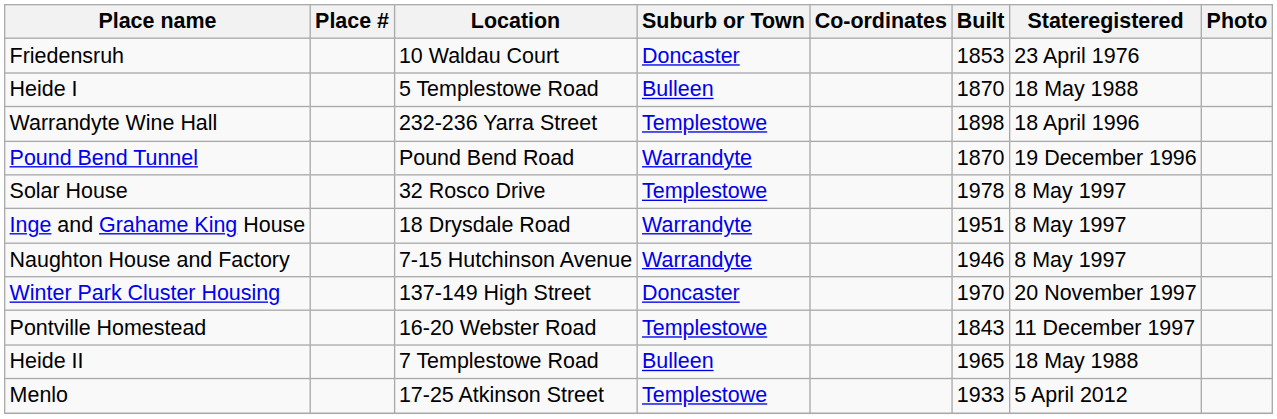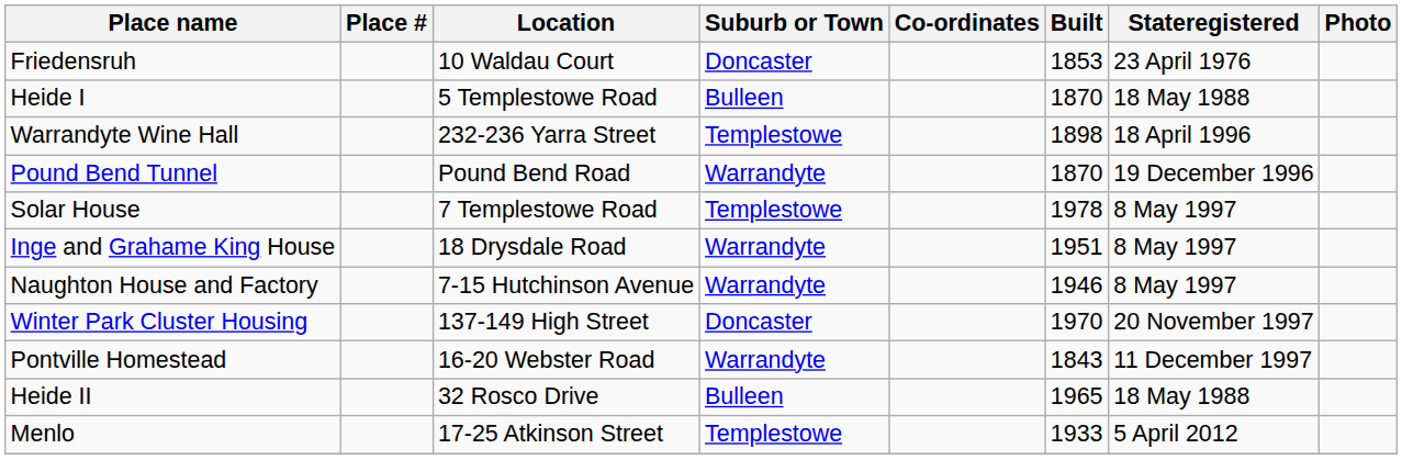 <table class="wikitable sortable">
 <tr>
 <th>Place name</th>
 <th>Place #</th>
 <th>Location</th>
 <th>Suburb or Town</th>
 <th>Co-ordinates</th>
 <th>Built</th>
 <th>Stateregistered</th>
 <th class="unsortable">Photo</th>
 </tr>
 <tr>
 <td>Friedensruh</td>
 <td></td>
 <td>10 Waldau Court</td>
 <td><a href='#'>Doncaster</a></td>
 <td></td>
 <td>1853</td>
 <td>23 April 1976</td>
 <td></td>
 </tr>
 <tr>
 <td>Heide I</td>
 <td></td>
 <td>5 Templestowe Road</td>
 <td><a href='#'>Bulleen</a></td>
 <td></td>
 <td>1870</td>
 <td>18 May 1988</td>
 <td></td>
 </tr>
 <tr>
 <td>Warrandyte Wine Hall</td>
 <td></td>
 <td>232-236 Yarra Street</td>
 <td><a href='#'>Templestowe</a></td>
 <td></td>
 <td>1898</td>
 <td>18 April 1996</td>
 <td></td>
 </tr>
 <tr>
 <td><a href='#'>Pound Bend Tunnel</a></td>
 <td></td>
 <td>Pound Bend Road</td>
 <td><a href='#'>Warrandyte</a></td>
 <td></td>
 <td>1870</td>
 <td>19 December 1996</td>
 <td></td>
 </tr>
 <tr>
 <td>Solar House</td>
 <td></td>
-<td>32 Rosco Drive</td>
+<td>7 Templestowe Road</td>
 <td><a href='#'>Templestowe</a></td>
 <td></td>
 <td>1978</td>
 <td>8 May 1997</td>
 <td></td>
 </tr>
 <tr>
 <td><a href='#'>Inge</a> and <a href='#'>Grahame King</a> House</td>
 <td></td>
 <td>18 Drysdale Road</td>
 <td><a href='#'>Warrandyte</a></td>
 <td></td>
 <td>1951</td>
 <td>8 May 1997</td>
 <td></td>
 </tr>
 <tr>
 <td>Naughton House and Factory</td>
 <td></td>
 <td>7-15 Hutchinson Avenue</td>
 <td><a href='#'>Warrandyte</a></td>
 <td></td>
 <td>1946</td>
 <td>8 May 1997</td>
 <td></td>
 </tr>
 <tr>
 <td><a href='#'>Winter Park Cluster Housing</a></td>
 <td></td>
 <td>137-149 High Street</td>
 <td><a href='#'>Doncaster</a></td>
 <td></td>
 <td>1970</td>
 <td>20 November 1997</td>
 <td></td>
 </tr>
 <tr>
 <td>Pontville Homestead</td>
 <td></td>
 <td>16-20 Webster Road</td>
-<td><a href='#'>Templestowe</a></td>
+<td><a href='#'>Warrandyte</a></td>
 <td></td>
 <td>1843</td>
 <td>11 December 1997</td>
 <td></td>
 </tr>
 <tr>
 <td>Heide II</td>
 <td></td>
-<td>7 Templestowe Road</td>
+<td>32 Rosco Drive</td>
 <td><a href='#'>Bulleen</a></td>
 <td></td>
 <td>1965</td>
 <td>18 May 1988</td>
 <td></td>
 </tr>
 <tr>
 <td>Menlo</td>
 <td></td>
 <td>17-25 Atkinson Street</td>
 <td><a href='#'>Templestowe</a></td>
 <td></td>
 <td>1933</td>
 <td>5 April 2012</td>
 <td></td>
 </tr>
 <tr>
 </tr>
 </table>
